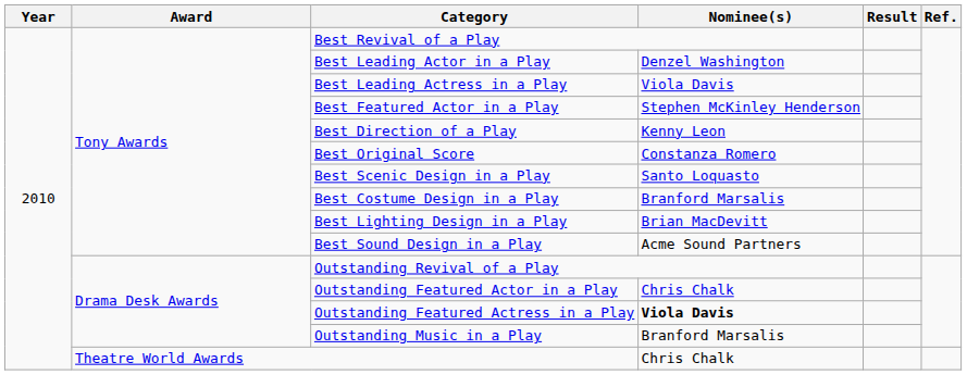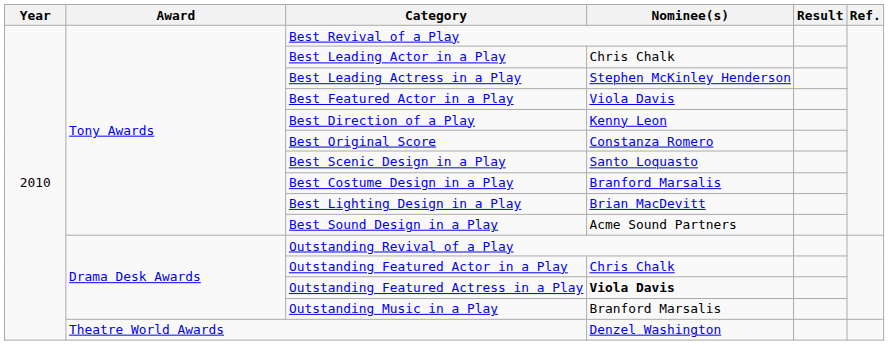 <table class="wikitable plainrowheaders">
 <tr>
 <th scope="col" style="width:7%;">Year</th>
 <th scope="col" style="width:25%;">Award</th>
 <th>Category</th>
 <th>Nominee(s)</th>
 <th>Result</th>
 <th>Ref.</th>
 </tr>
 <tr>
 <td rowspan="15" align="center">2010</td>
 <td rowspan="10"><a href='#'>Tony Awards</a></td>
 <td colspan="2"><a href='#'>Best Revival of a Play</a></td>
 <td></td>
 <td align="center" rowspan="10"></td>
 </tr>
 <tr>
 <td><a href='#'>Best Leading Actor in a Play</a></td>
-<td><a href='#'>Denzel Washington</a></td>
+<td>Chris Chalk</td>
 <td></td>
 </tr>
 <tr>
 <td><a href='#'>Best Leading Actress in a Play</a></td>
-<td><a href='#'>Viola Davis</a></td>
+<td><a href='#'>Stephen McKinley Henderson</a></td>
 <td></td>
 </tr>
 <tr>
 <td><a href='#'>Best Featured Actor in a Play</a></td>
-<td><a href='#'>Stephen McKinley Henderson</a></td>
+<td><a href='#'>Viola Davis</a></td>
 <td></td>
 </tr>
 <tr>
 <td><a href='#'>Best Direction of a Play</a></td>
 <td><a href='#'>Kenny Leon</a></td>
 <td></td>
 </tr>
 <tr>
 <td><a href='#'>Best Original Score</a></td>
 <td><a href='#'>Constanza Romero</a></td>
 <td></td>
 </tr>
 <tr>
 <td><a href='#'>Best Scenic Design in a Play</a></td>
 <td><a href='#'>Santo Loquasto</a></td>
 <td></td>
 </tr>
 <tr>
 <td><a href='#'>Best Costume Design in a Play</a></td>
 <td><a href='#'>Branford Marsalis</a></td>
 <td></td>
 </tr>
 <tr>
 <td><a href='#'>Best Lighting Design in a Play</a></td>
 <td><a href='#'>Brian MacDevitt</a></td>
 <td></td>
 </tr>
 <tr>
 <td><a href='#'>Best Sound Design in a Play</a></td>
 <td>Acme Sound Partners</td>
 <td></td>
 </tr>
 <tr>
 <td rowspan="4"><a href='#'>Drama Desk Awards</a></td>
 <td colspan="2"><a href='#'>Outstanding Revival of a Play</a></td>
 <td></td>
 <td align="center" rowspan="4"></td>
 </tr>
 <tr>
 <td><a href='#'>Outstanding Featured Actor in a Play</a></td>
 <td><a href='#'>Chris Chalk</a></td>
 <td></td>
 </tr>
 <tr>
 <td><a href='#'>Outstanding Featured Actress in a Play</a></td>
 <td><strong>Viola Davis</strong></td>
 <td></td>
 </tr>
 <tr>
 <td><a href='#'>Outstanding Music in a Play</a></td>
 <td>Branford Marsalis</td>
 <td></td>
 </tr>
 <tr>
 <td colspan="2"><a href='#'>Theatre World Awards</a></td>
-<td>Chris Chalk</td>
+<td><a href='#'>Denzel Washington</a></td>
 <td></td>
 <td align="center"></td>
 </tr>
 </table>
